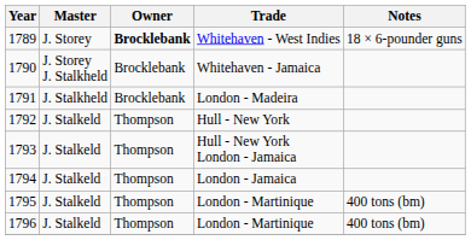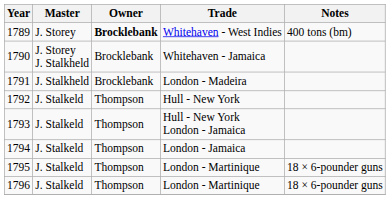 <table class="sortable wikitable">
 <tr>
 <th>Year</th>
 <th>Master</th>
 <th>Owner</th>
 <th>Trade</th>
 <th>Notes</th>
 </tr>
 <tr>
 <td>1789</td>
 <td>J. Storey</td>
 <td><strong>Brocklebank</strong></td>
 <td><a href='#'>Whitehaven</a> - West Indies</td>
-<td>18 × 6-pounder guns</td>
+<td>400 tons (bm)</td>
 </tr>
 <tr>
 <td>1790</td>
 <td>J. Storey<br> J. Stalkheld</td>
 <td>Brocklebank</td>
 <td>Whitehaven - Jamaica</td>
 <td></td>
 </tr>
 <tr>
 <td>1791</td>
 <td>J. Stalkheld</td>
 <td>Brocklebank</td>
 <td>London - Madeira</td>
 <td></td>
 </tr>
 <tr>
 <td>1792</td>
 <td>J. Stalkeld</td>
 <td>Thompson</td>
 <td>Hull - New York</td>
 <td></td>
 </tr>
 <tr>
 <td>1793</td>
 <td>J. Stalkeld</td>
 <td>Thompson</td>
 <td>Hull - New York<br>London - Jamaica</td>
 <td></td>
 </tr>
 <tr>
 <td>1794</td>
 <td>J. Stalkeld</td>
 <td>Thompson</td>
 <td>London - Jamaica</td>
 <td></td>
 </tr>
 <tr>
 <td>1795</td>
 <td>J. Stalkeld</td>
 <td>Thompson</td>
 <td>London - Martinique</td>
-<td>400 tons (bm)</td>
+<td>18 × 6-pounder guns</td>
 </tr>
 <tr>
 <td>1796</td>
 <td>J. Stalkeld</td>
 <td>Thompson</td>
 <td>London - Martinique</td>
-<td>400 tons (bm)</td>
+<td>18 × 6-pounder guns</td>
 </tr>
 <tr>
 </tr>
 </table>
